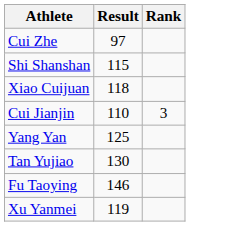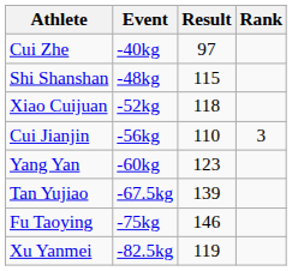 <table class="wikitable">
 <tr>
 <th>Athlete</th>
+<th>Event</th>
 <th>Result</th>
 <th>Rank</th>
 </tr>
 <tr align=center>
 <td align=left><a href='#'>Cui Zhe</a></td>
+<td align=left><a href='#'>-40kg</a></td>
 <td>97</td>
 <td></td>
 </tr>
 <tr align=center>
 <td align=left><a href='#'>Shi Shanshan</a></td>
+<td align=left><a href='#'>-48kg</a></td>
 <td>115</td>
 <td></td>
 </tr>
 <tr align=center>
 <td align=left><a href='#'>Xiao Cuijuan</a></td>
+<td align=left><a href='#'>-52kg</a></td>
 <td>118</td>
 <td></td>
 </tr>
 <tr align=center>
 <td align=left><a href='#'>Cui Jianjin</a></td>
+<td align=left><a href='#'>-56kg</a></td>
 <td>110</td>
 <td>3</td>
 </tr>
 <tr align=center>
 <td align=left><a href='#'>Yang Yan</a></td>
-<td>125</td>
+<td align=left><a href='#'>-60kg</a></td>
+<td>123</td>
 <td></td>
 </tr>
 <tr align=center>
 <td align=left><a href='#'>Tan Yujiao</a></td>
-<td>130</td>
+<td align=left><a href='#'>-67.5kg</a></td>
+<td>139</td>
 <td></td>
 </tr>
 <tr align=center>
 <td align=left><a href='#'>Fu Taoying</a></td>
+<td align=left><a href='#'>-75kg</a></td>
 <td>146</td>
 <td></td>
 </tr>
 <tr align=center>
 <td align=left><a href='#'>Xu Yanmei</a></td>
+<td align=left><a href='#'>-82.5kg</a></td>
 <td>119</td>
 <td></td>
 </tr>
 </table>
